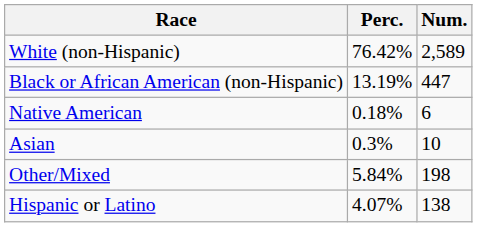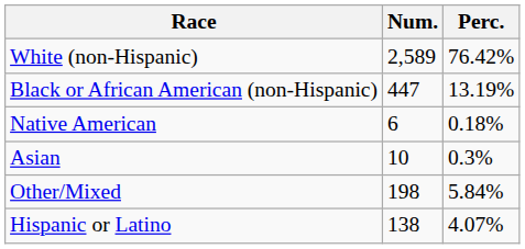 <table class="wikitable">
 <tr>
 <th>Race</th>
+<th>Num.</th>
 <th>Perc.</th>
-<th>Num.</th>
 </tr>
 <tr>
 <td><a href='#'>White</a> (non-Hispanic)</td>
+<td>2,589</td>
 <td>76.42%</td>
-<td>2,589</td>
 </tr>
 <tr>
 <td><a href='#'>Black or African American</a> (non-Hispanic)</td>
+<td>447</td>
 <td>13.19%</td>
-<td>447</td>
 </tr>
 <tr>
 <td><a href='#'>Native American</a></td>
+<td>6</td>
 <td>0.18%</td>
-<td>6</td>
 </tr>
 <tr>
 <td><a href='#'>Asian</a></td>
+<td>10</td>
 <td>0.3%</td>
-<td>10</td>
 </tr>
 <tr>
 <td><a href='#'>Other/Mixed</a></td>
+<td>198</td>
 <td>5.84%</td>
-<td>198</td>
 </tr>
 <tr>
 <td><a href='#'>Hispanic</a> or <a href='#'>Latino</a></td>
+<td>138</td>
 <td>4.07%</td>
-<td>138</td>
 </tr>
 </table>
